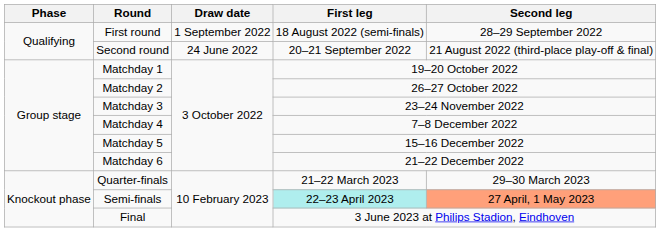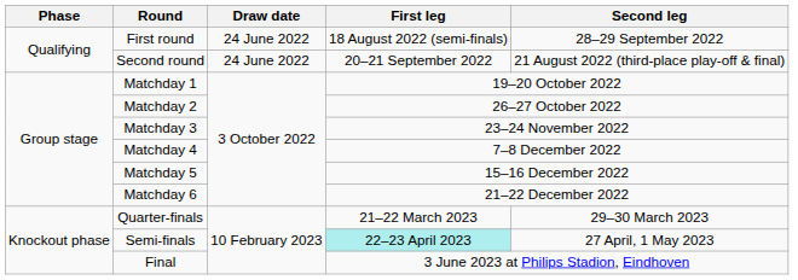 <table class="wikitable" style="text-align:center">
 <tr>
 <th>Phase</th>
 <th>Round</th>
 <th>Draw date</th>
 <th>First leg</th>
 <th>Second leg</th>
 </tr>
 <tr>
 <td rowspan="2">Qualifying</td>
 <td>First round</td>
-<td>1 September 2022</td>
+<td>24 June 2022</td>
 <td>18 August 2022 (semi-finals)</td>
 <td>28–29 September 2022</td>
 </tr>
 <tr>
 <td>Second round</td>
 <td>24 June 2022</td>
 <td>20–21 September 2022</td>
 <td>21 August 2022 (third-place play-off & final)</td>
 </tr>
 <tr>
 <td rowspan="6">Group stage</td>
 <td>Matchday 1</td>
 <td rowspan="6">3 October 2022</td>
 <td colspan="2">19–20 October 2022</td>
 </tr>
 <tr>
 <td>Matchday 2</td>
 <td colspan="2">26–27 October 2022</td>
 </tr>
 <tr>
 <td>Matchday 3</td>
 <td colspan="2">23–24 November 2022</td>
 </tr>
 <tr>
 <td>Matchday 4</td>
 <td colspan="2">7–8 December 2022</td>
 </tr>
 <tr>
 <td>Matchday 5</td>
 <td colspan="2">15–16 December 2022</td>
 </tr>
 <tr>
 <td>Matchday 6</td>
 <td colspan="2">21–22 December 2022</td>
 </tr>
 <tr>
 <td rowspan="3">Knockout phase</td>
 <td>Quarter-finals</td>
 <td rowspan="3">10 February 2023</td>
 <td>21–22 March 2023</td>
 <td>29–30 March 2023</td>
 </tr>
 <tr>
 <td>Semi-finals</td>
 <td style="background: paleturquoise;">22–23 April 2023</td>
-<td style="background: lightsalmon;">27 April, 1 May 2023</td>
+<td>27 April, 1 May 2023</td>
 </tr>
 <tr>
 <td>Final</td>
 <td colspan="2">3 June 2023 at <a href='#'>Philips Stadion</a>, <a href='#'>Eindhoven</a></td>
 </tr>
 </table>
